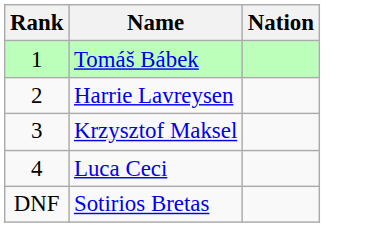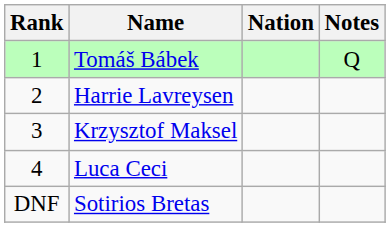 <table class="wikitable sortable" style="text-align:center">
 <tr>
 <th>Rank</th>
 <th>Name</th>
 <th>Nation</th>
+<th>Notes</th>
 </tr>
 <tr bgcolor=bbffbb>
 <td>1</td>
 <td align=left><a href='#'>Tomáš Bábek</a></td>
 <td align=left></td>
+<td>Q</td>
 </tr>
 <tr>
 <td>2</td>
 <td align=left><a href='#'>Harrie Lavreysen</a></td>
 <td align=left></td>
+<td></td>
 </tr>
 <tr>
 <td>3</td>
 <td align=left><a href='#'>Krzysztof Maksel</a></td>
 <td align=left></td>
+<td></td>
 </tr>
 <tr>
 <td>4</td>
 <td align=left><a href='#'>Luca Ceci</a></td>
 <td align=left></td>
+<td></td>
 </tr>
 <tr>
 <td>DNF</td>
 <td align=left><a href='#'>Sotirios Bretas</a></td>
 <td align=left></td>
+<td></td>
 </tr>
 </table>
